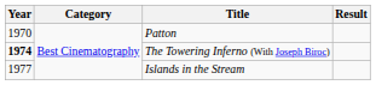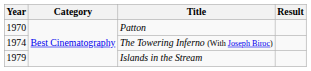 <table class="wikitable">
 <tr>
 <th>Year</th>
 <th>Category</th>
 <th>Title</th>
 <th>Result</th>
 </tr>
 <tr>
 <td>1970</td>
 <td rowspan=3><a href='#'>Best Cinematography</a></td>
 <td><em>Patton</em></td>
 <td></td>
 </tr>
 <tr>
-<td><strong>1974</strong></td>
+<td>1974</td>
 <td><em>The Towering Inferno</em> <small>(With <a href='#'>Joseph Biroc</a>)</small></td>
 <td></td>
 </tr>
 <tr>
-<td>1977</td>
+<td>1979</td>
 <td><em>Islands in the Stream</em></td>
 <td></td>
 </tr>
 </table>
